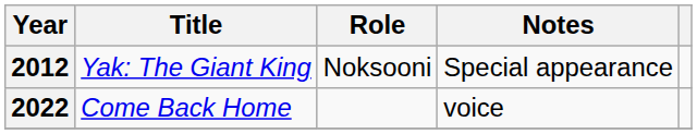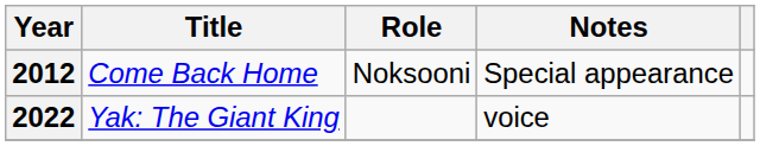 <table class="wikitable plainrowheaders">
 <tr>
 <th scope="col">Year</th>
 <th scope="col">Title</th>
 <th scope="col">Role</th>
 <th scope="col">Notes</th>
 <th scope="col" class="unsortable"></th>
 </tr>
 <tr>
 <th scope="row">2012</th>
-<td><em><a href='#'>Yak: The Giant King</a></em></td>
+<td><em><a href='#'>Come Back Home</a></em></td>
 <td>Noksooni</td>
 <td>Special appearance</td>
 </tr>
 <tr>
 <th scope="row">2022</th>
-<td><em><a href='#'>Come Back Home</a></em></td>
+<td><em><a href='#'>Yak: The Giant King</a></em></td>
 <td></td>
 <td>voice</td>
 <td></td>
 </tr>
 <tr>
 </tr>
 </table>
